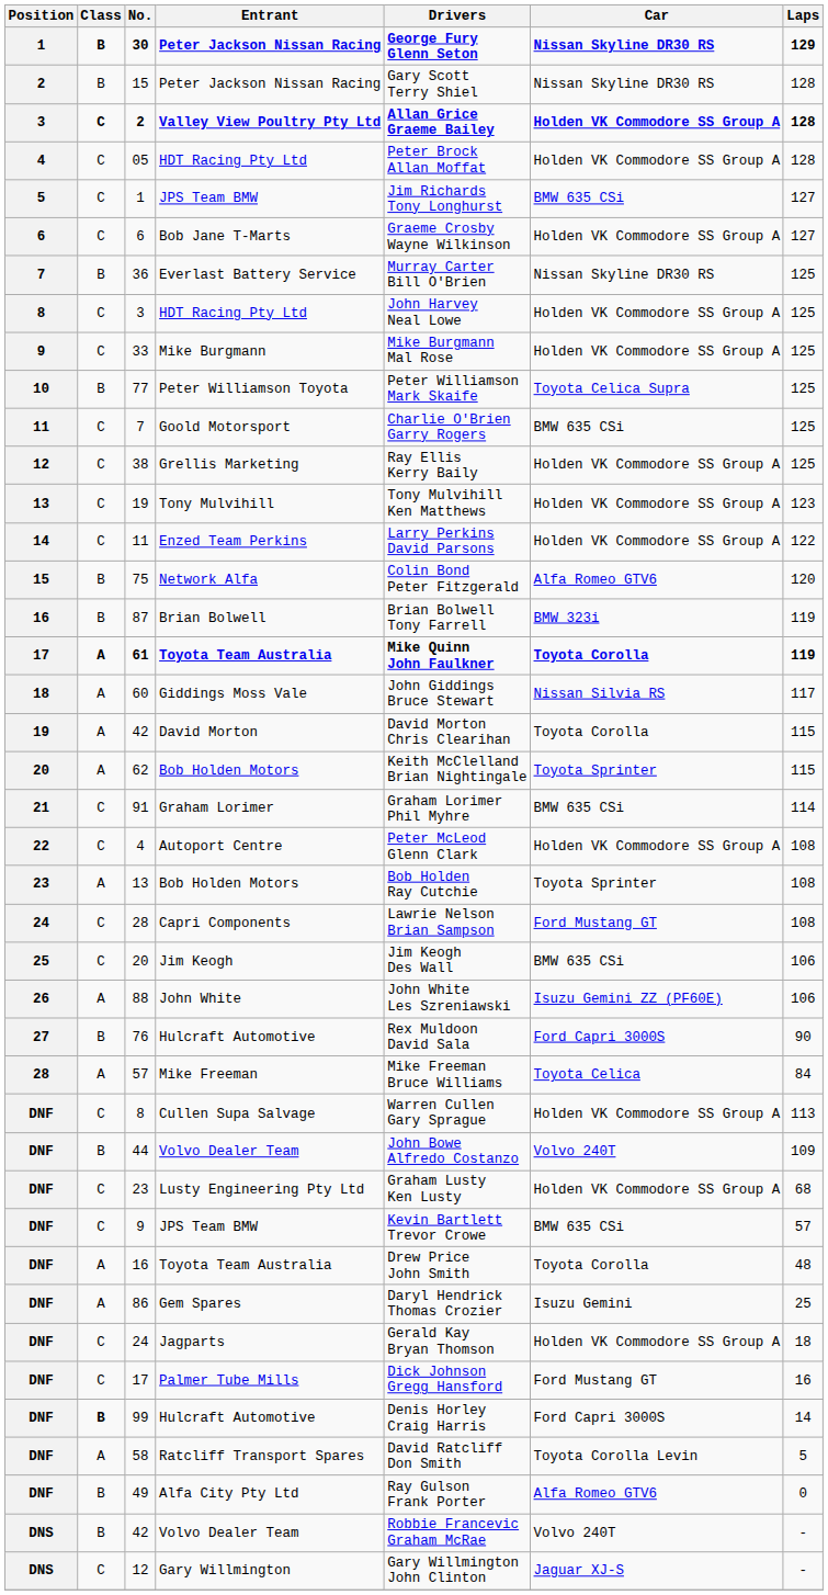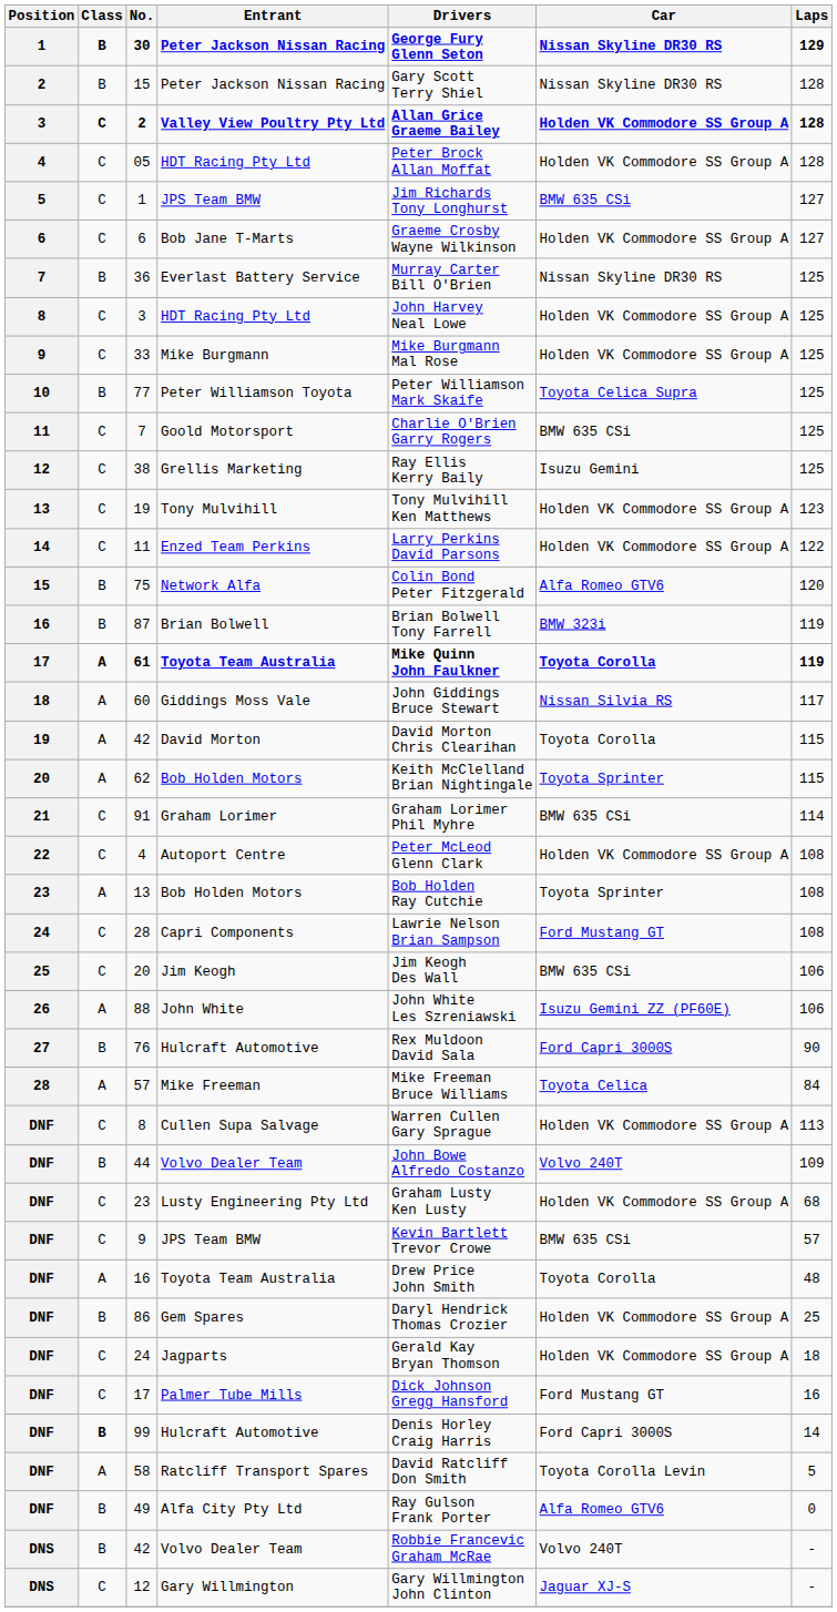 <table class="wikitable">
 <tr style="font-weight:bold">
 <th>Position</th>
 <th>Class</th>
 <th>No.</th>
 <th>Entrant</th>
 <th>Drivers</th>
 <th>Car</th>
 <th>Laps</th>
 </tr>
 <tr style="font-weight:bold">
 <th>1</th>
 <td align="center">B</td>
 <td align="center">30</td>
 <td><a href='#'>Peter Jackson Nissan Racing</a></td>
 <td> <a href='#'>George Fury</a><br> <a href='#'>Glenn Seton</a></td>
 <td><a href='#'>Nissan Skyline DR30 RS</a></td>
 <td align="center">129</td>
 </tr>
 <tr>
 <th>2</th>
 <td align="center">B</td>
 <td align="center">15</td>
 <td>Peter Jackson Nissan Racing</td>
 <td> Gary Scott<br> Terry Shiel</td>
 <td>Nissan Skyline DR30 RS</td>
 <td align="center">128</td>
 </tr>
 <tr style="font-weight:bold">
 <th>3</th>
 <td align="center">C</td>
 <td align="center">2</td>
 <td><a href='#'>Valley View Poultry Pty Ltd</a></td>
 <td> <a href='#'>Allan Grice</a><br>  <a href='#'>Graeme Bailey</a></td>
 <td><a href='#'>Holden VK Commodore SS Group A</a></td>
 <td align="center">128</td>
 </tr>
 <tr>
 <th>4</th>
 <td align="center">C</td>
 <td align="center">05</td>
 <td><a href='#'>HDT Racing Pty Ltd</a></td>
 <td> <a href='#'>Peter Brock</a><br> <a href='#'>Allan Moffat</a></td>
 <td>Holden VK Commodore SS Group A</td>
 <td align="center">128</td>
 </tr>
 <tr>
 <th>5</th>
 <td align="center">C</td>
 <td align="center">1</td>
 <td><a href='#'>JPS Team BMW</a></td>
 <td> <a href='#'>Jim Richards</a><br> <a href='#'>Tony Longhurst</a></td>
 <td><a href='#'>BMW 635 CSi</a></td>
 <td align="center">127</td>
 </tr>
 <tr>
 <th>6</th>
 <td align="center">C</td>
 <td align="center">6</td>
 <td>Bob Jane T-Marts</td>
 <td> <a href='#'>Graeme Crosby</a><br> Wayne Wilkinson</td>
 <td>Holden VK Commodore SS Group A</td>
 <td align="center">127</td>
 </tr>
 <tr>
 <th>7</th>
 <td align="center">B</td>
 <td align="center">36</td>
 <td>Everlast Battery Service</td>
 <td> <a href='#'>Murray Carter</a><br> Bill O'Brien</td>
 <td>Nissan Skyline DR30 RS</td>
 <td align="center">125</td>
 </tr>
 <tr>
 <th>8</th>
 <td align="center">C</td>
 <td align="center">3</td>
 <td><a href='#'>HDT Racing Pty Ltd</a></td>
 <td> <a href='#'>John Harvey</a><br> Neal Lowe</td>
 <td>Holden VK Commodore SS Group A</td>
 <td align="center">125</td>
 </tr>
 <tr>
 <th>9</th>
 <td align="center">C</td>
 <td align="center">33</td>
 <td>Mike Burgmann</td>
 <td> <a href='#'>Mike Burgmann</a><br> Mal Rose</td>
 <td>Holden VK Commodore SS Group A</td>
 <td align="center">125</td>
 </tr>
 <tr>
 <th>10</th>
 <td align="center">B</td>
 <td align="center">77</td>
 <td>Peter Williamson Toyota</td>
 <td> Peter Williamson<br> <a href='#'>Mark Skaife</a></td>
 <td><a href='#'>Toyota Celica Supra</a></td>
 <td align="center">125</td>
 </tr>
 <tr>
 <th>11</th>
 <td align="center">C</td>
 <td align="center">7</td>
 <td>Goold Motorsport</td>
 <td> <a href='#'>Charlie O'Brien</a><br> <a href='#'>Garry Rogers</a></td>
 <td>BMW 635 CSi</td>
 <td align="center">125</td>
 </tr>
 <tr>
 <th>12</th>
 <td align="center">C</td>
 <td align="center">38</td>
 <td>Grellis Marketing</td>
 <td> Ray Ellis<br> Kerry Baily</td>
-<td>Holden VK Commodore SS Group A</td>
+<td>Isuzu Gemini</td>
 <td align="center">125</td>
 </tr>
 <tr>
 <th>13</th>
 <td align="center">C</td>
 <td align="center">19</td>
 <td>Tony Mulvihill</td>
 <td> Tony Mulvihill<br> Ken Matthews</td>
 <td>Holden VK Commodore SS Group A</td>
 <td align="center">123</td>
 </tr>
 <tr>
 <th>14</th>
 <td align="center">C</td>
 <td align="center">11</td>
 <td><a href='#'>Enzed Team Perkins</a></td>
 <td> <a href='#'>Larry Perkins</a><br> <a href='#'>David Parsons</a></td>
 <td>Holden VK Commodore SS Group A</td>
 <td align="center">122</td>
 </tr>
 <tr>
 <th>15</th>
 <td align="center">B</td>
 <td align="center">75</td>
 <td><a href='#'>Network Alfa</a></td>
 <td> <a href='#'>Colin Bond</a><br> Peter Fitzgerald</td>
 <td><a href='#'>Alfa Romeo GTV6</a></td>
 <td align="center">120</td>
 </tr>
 <tr>
 <th>16</th>
 <td align="center">B</td>
 <td align="center">87</td>
 <td>Brian Bolwell</td>
 <td> Brian Bolwell<br> Tony Farrell</td>
 <td><a href='#'>BMW 323i</a></td>
 <td align="center">119</td>
 </tr>
 <tr style="font-weight:bold">
 <th>17</th>
 <td align="center">A</td>
 <td align="center">61</td>
 <td><a href='#'>Toyota Team Australia</a></td>
 <td> Mike Quinn<br> <a href='#'>John Faulkner</a></td>
 <td><a href='#'>Toyota Corolla</a></td>
 <td align="center">119</td>
 </tr>
 <tr>
 <th>18</th>
 <td align="center">A</td>
 <td align="center">60</td>
 <td>Giddings Moss Vale</td>
 <td> John Giddings<br> Bruce Stewart</td>
 <td><a href='#'>Nissan Silvia RS</a></td>
 <td align="center">117</td>
 </tr>
 <tr>
 <th>19</th>
 <td align="center">A</td>
 <td align="center">42</td>
 <td>David Morton</td>
 <td> David Morton<br> Chris Clearihan</td>
 <td>Toyota Corolla</td>
 <td align="center">115</td>
 </tr>
 <tr>
 <th>20</th>
 <td align="center">A</td>
 <td align="center">62</td>
 <td><a href='#'>Bob Holden Motors</a></td>
 <td> Keith McClelland<br> Brian Nightingale</td>
 <td><a href='#'>Toyota Sprinter</a></td>
 <td align="center">115</td>
 </tr>
 <tr>
 <th>21</th>
 <td align="center">C</td>
 <td align="center">91</td>
 <td>Graham Lorimer</td>
 <td> Graham Lorimer<br> Phil Myhre</td>
 <td>BMW 635 CSi</td>
 <td align="center">114</td>
 </tr>
 <tr>
 <th>22</th>
 <td align="center">C</td>
 <td align="center">4</td>
 <td>Autoport Centre</td>
 <td> <a href='#'>Peter McLeod</a><br> Glenn Clark</td>
 <td>Holden VK Commodore SS Group A</td>
 <td align="center">108</td>
 </tr>
 <tr>
 <th>23</th>
 <td align="center">A</td>
 <td align="center">13</td>
 <td>Bob Holden Motors</td>
 <td> <a href='#'>Bob Holden</a><br> Ray Cutchie</td>
 <td>Toyota Sprinter</td>
 <td align="center">108</td>
 </tr>
 <tr>
 <th>24</th>
 <td align="center">C</td>
 <td align="center">28</td>
 <td>Capri Components</td>
 <td> Lawrie Nelson<br> <a href='#'>Brian Sampson</a></td>
 <td><a href='#'>Ford Mustang GT</a></td>
 <td align="center">108</td>
 </tr>
 <tr>
 <th>25</th>
 <td align="center">C</td>
 <td align="center">20</td>
 <td>Jim Keogh</td>
 <td> Jim Keogh<br> Des Wall</td>
 <td>BMW 635 CSi</td>
 <td align="center">106</td>
 </tr>
 <tr>
 <th>26</th>
 <td align="center">A</td>
 <td align="center">88</td>
 <td>John White</td>
 <td> John White<br>Les Szreniawski</td>
 <td><a href='#'>Isuzu Gemini ZZ (PF60E)</a></td>
 <td align="center">106</td>
 </tr>
 <tr>
 <th>27</th>
 <td align="center">B</td>
 <td align="center">76</td>
 <td>Hulcraft Automotive</td>
 <td>Rex Muldoon <br> David Sala</td>
 <td><a href='#'>Ford Capri 3000S</a></td>
 <td align="center">90</td>
 </tr>
 <tr>
 <th>28</th>
 <td align="center">A</td>
 <td align="center">57</td>
 <td>Mike Freeman</td>
 <td> Mike Freeman<br> Bruce Williams</td>
 <td><a href='#'>Toyota Celica</a></td>
 <td align="center">84</td>
 </tr>
 <tr>
 <th>DNF</th>
 <td align="center">C</td>
 <td align="center">8</td>
 <td>Cullen Supa Salvage</td>
 <td> Warren Cullen<br> Gary Sprague</td>
 <td>Holden VK Commodore SS Group A</td>
 <td align="center">113</td>
 </tr>
 <tr>
 <th>DNF</th>
 <td align="center">B</td>
 <td align="center">44</td>
 <td><a href='#'>Volvo Dealer Team</a></td>
 <td> <a href='#'>John Bowe</a><br> <a href='#'>Alfredo Costanzo</a></td>
 <td><a href='#'>Volvo 240T</a></td>
 <td align="center">109</td>
 </tr>
 <tr>
 <th>DNF</th>
 <td align="center">C</td>
 <td align="center">23</td>
 <td>Lusty Engineering Pty Ltd</td>
 <td> Graham Lusty<br> Ken Lusty</td>
 <td>Holden VK Commodore SS Group A</td>
 <td align="center">68</td>
 </tr>
 <tr>
 <th>DNF</th>
 <td align="center">C</td>
 <td align="center">9</td>
 <td>JPS Team BMW</td>
 <td> <a href='#'>Kevin Bartlett</a><br> Trevor Crowe</td>
 <td>BMW 635 CSi</td>
 <td align="center">57</td>
 </tr>
 <tr>
 <th>DNF</th>
 <td align="center">A</td>
 <td align="center">16</td>
 <td>Toyota Team Australia</td>
 <td> Drew Price<br> John Smith</td>
 <td>Toyota Corolla</td>
 <td align="center">48</td>
 </tr>
 <tr>
 <th>DNF</th>
-<td align="center">A</td>
+<td align="center">B</td>
 <td align="center">86</td>
 <td>Gem Spares</td>
 <td> Daryl Hendrick<br> Thomas Crozier</td>
-<td>Isuzu Gemini</td>
+<td>Holden VK Commodore SS Group A</td>
 <td align="center">25</td>
 </tr>
 <tr>
 <th>DNF</th>
 <td align="center">C</td>
 <td align="center">24</td>
 <td>Jagparts</td>
 <td> Gerald Kay<br> Bryan Thomson</td>
 <td>Holden VK Commodore SS Group A</td>
 <td align="center">18</td>
 </tr>
 <tr>
 <th>DNF</th>
 <td align="center">C</td>
 <td align="center">17</td>
 <td><a href='#'>Palmer Tube Mills</a></td>
 <td> <a href='#'>Dick Johnson</a><br> <a href='#'>Gregg Hansford</a></td>
 <td>Ford Mustang GT</td>
 <td align="center">16</td>
 </tr>
 <tr>
 <th>DNF</th>
 <td align="center"><strong>B</strong></td>
 <td align="center">99</td>
 <td>Hulcraft Automotive</td>
 <td> Denis Horley<br>  Craig Harris</td>
 <td>Ford Capri 3000S</td>
 <td align="center">14</td>
 </tr>
 <tr>
 <th>DNF</th>
 <td align="center">A</td>
 <td align="center">58</td>
 <td>Ratcliff Transport Spares</td>
 <td> David Ratcliff<br> Don Smith</td>
 <td>Toyota Corolla Levin</td>
 <td align="center">5</td>
 </tr>
 <tr>
 <th>DNF</th>
 <td align="center">B</td>
 <td align="center">49</td>
 <td>Alfa City Pty Ltd</td>
 <td> Ray Gulson<br> Frank Porter</td>
 <td><a href='#'>Alfa Romeo GTV6</a></td>
 <td align="center">0</td>
 </tr>
 <tr>
 <th>DNS</th>
 <td align="center">B</td>
 <td align="center">42</td>
 <td>Volvo Dealer Team</td>
 <td> <a href='#'>Robbie Francevic</a><br> <a href='#'>Graham McRae</a></td>
 <td>Volvo 240T</td>
 <td align="center">-</td>
 </tr>
 <tr>
 <th>DNS</th>
 <td align="center">C</td>
 <td align="center">12</td>
 <td>Gary Willmington</td>
 <td> Gary Willmington <br>  John Clinton</td>
 <td><a href='#'>Jaguar XJ-S</a></td>
 <td align="center">-</td>
 </tr>
 <tr>
 </tr>
 </table>
